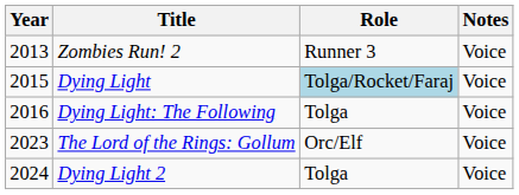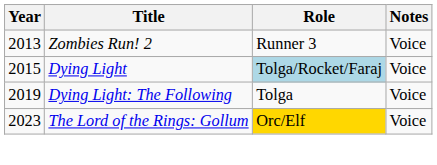 <table class="wikitable">
 <tr>
 <th>Year</th>
 <th>Title</th>
 <th>Role</th>
 <th>Notes</th>
 </tr>
 <tr>
 <td>2013</td>
 <td><em>Zombies Run! 2</em></td>
 <td>Runner 3</td>
 <td>Voice</td>
 </tr>
 <tr>
 <td>2015</td>
 <td><em><a href='#'>Dying Light</a></em></td>
 <td style="background: lightblue;">Tolga/Rocket/Faraj</td>
 <td>Voice</td>
 </tr>
 <tr>
-<td>2016</td>
+<td>2019</td>
 <td><em><a href='#'>Dying Light: The Following</a></em></td>
 <td>Tolga</td>
 <td>Voice</td>
 </tr>
 <tr>
 <td>2023</td>
 <td><em><a href='#'>The Lord of the Rings: Gollum</a></em></td>
-<td>Orc/Elf</td>
-<td>Voice</td>
-</tr>
-<tr>
-<td>2024</td>
-<td><em><a href='#'>Dying Light 2</a></em></td>
-<td>Tolga</td>
+<td style="background: gold;">Orc/Elf</td>
 <td>Voice</td>
 </tr>
 </table>
